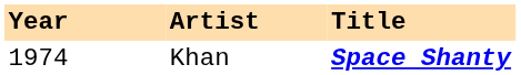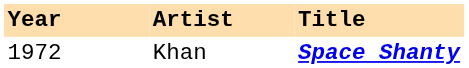 <table cellspacing="0" cellpadding="2" border="0">
 <tr style="background:#ffdead;">
 <td width=80px><strong>Year</strong></td>
 <td width=80px><strong>Artist</strong></td>
 <td><strong>Title</strong></td>
 </tr>
 <tr>
-<td>1974</td>
+<td>1972</td>
 <td>Khan</td>
 <td><strong><em><a href='#'>Space Shanty</a></em></strong></td>
 </tr>
 </table>
